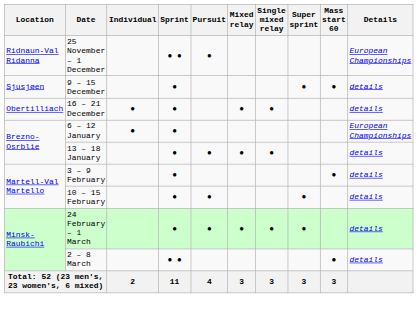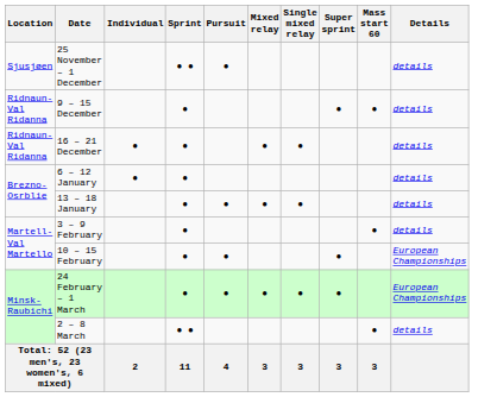 <table class="wikitable" border="1">
 <tr>
 <th>Location</th>
 <th>Date</th>
 <th>Individual</th>
 <th>Sprint</th>
 <th>Pursuit</th>
 <th>Mixed<br>relay</th>
 <th>Single<br>mixed relay</th>
 <th>Super<br>sprint</th>
 <th>Mass<br>start 60</th>
 <th>Details</th>
 </tr>
 <tr align=center>
-<td align=left> <a href='#'>Ridnaun-Val Ridanna</a></td>
+<td align=left> <a href='#'>Sjusjøen</a></td>
 <td align=left>25 November – 1 December</td>
 <td></td>
 <td>● ●</td>
 <td>●</td>
 <td></td>
 <td></td>
 <td></td>
 <td></td>
-<td align=left><a href='#'><em>European Championships</em></a></td>
+<td align=left><a href='#'><em>details</em></a></td>
 </tr>
 <tr align=center>
-<td align=left> <a href='#'>Sjusjøen</a></td>
+<td align=left> <a href='#'>Ridnaun-Val Ridanna</a></td>
 <td align=left>9 – 15 December</td>
 <td></td>
 <td>●</td>
 <td></td>
 <td></td>
 <td></td>
 <td>●</td>
 <td>●</td>
 <td align=left><a href='#'><em>details</em></a></td>
 </tr>
 <tr align=center>
-<td align=left> <a href='#'>Obertilliach</a></td>
+<td align=left> <a href='#'>Ridnaun-Val Ridanna</a></td>
 <td align=left>16 – 21 December</td>
 <td>●</td>
 <td>●</td>
 <td></td>
 <td>●</td>
 <td>●</td>
 <td></td>
 <td></td>
 <td align=left><a href='#'><em>details</em></a></td>
 </tr>
 <tr align=center>
 <td align=left rowspan="2"> <a href='#'>Brezno-Osrblie</a></td>
 <td align=left>6 – 12 January</td>
 <td>●</td>
 <td>●</td>
 <td></td>
 <td></td>
 <td></td>
 <td></td>
 <td></td>
-<td align=left><a href='#'><em>European Championships</em></a></td>
+<td align=left><a href='#'><em>details</em></a></td>
 </tr>
 <tr align=center>
 <td align=left>13 – 18 January</td>
 <td></td>
 <td>●</td>
 <td>●</td>
 <td>●</td>
 <td>●</td>
 <td></td>
 <td></td>
 <td align=left><a href='#'><em>details</em></a></td>
 </tr>
 <tr align=center>
 <td align=left rowspan="2"> <a href='#'>Martell-Val Martello</a></td>
 <td align=left>3 – 9 February</td>
 <td></td>
 <td>●</td>
 <td></td>
 <td></td>
 <td></td>
 <td></td>
 <td>●</td>
 <td align=left><a href='#'><em>details</em></a></td>
 </tr>
 <tr align=center>
 <td align=left>10 – 15 February</td>
 <td></td>
 <td>●</td>
 <td>●</td>
 <td></td>
 <td></td>
 <td>●</td>
 <td></td>
-<td align=left><a href='#'><em>details</em></a></td>
+<td align=left><a href='#'><em>European Championships</em></a></td>
 </tr>
 <tr align=center style="background:#CCFFCC">
 <td align=left rowspan="2"> <a href='#'>Minsk-Raubichi</a></td>
 <td align=left>24 February – 1 March</td>
 <td></td>
 <td>●</td>
 <td>●</td>
 <td>●</td>
 <td>●</td>
 <td>●</td>
 <td></td>
-<td align=left><a href='#'><em>details</em></a></td>
+<td align=left><a href='#'><em>European Championships</em></a></td>
 </tr>
 <tr align=center>
 <td align=left>2 – 8 March</td>
 <td></td>
 <td>● ●</td>
 <td></td>
 <td></td>
 <td></td>
 <td></td>
 <td>●</td>
 <td align=left><a href='#'><em>details</em></a></td>
 </tr>
 <tr align=center>
 <th colspan="2">Total: 52 (23 men's, 23 women's, 6 mixed)</th>
 <th>2</th>
 <th>11</th>
 <th>4</th>
 <th>3</th>
 <th>3</th>
 <th>3</th>
 <th>3</th>
 <th></th>
 </tr>
 </table>
